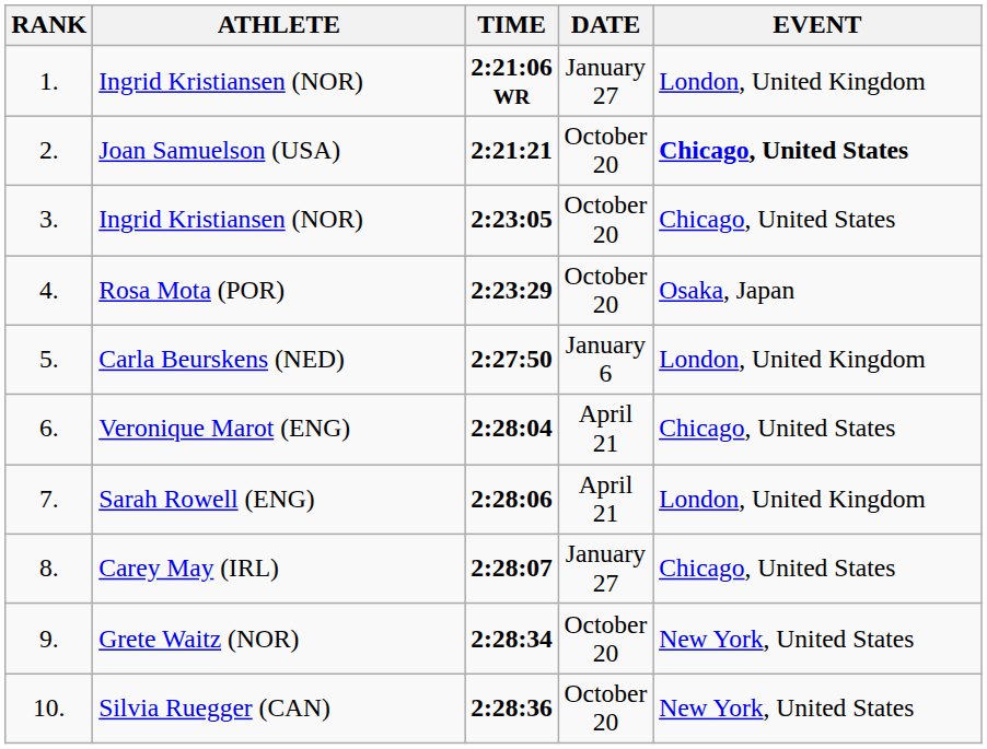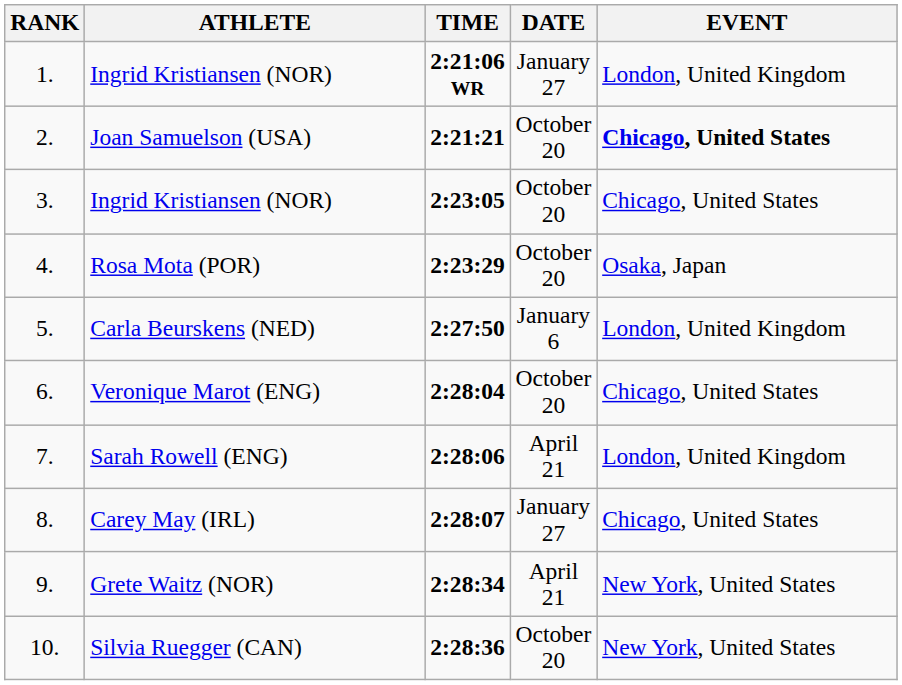 <table class="wikitable sortable">
 <tr>
 <th>RANK</th>
 <th align="left" style="width: 18em">ATHLETE</th>
 <th>TIME</th>
 <th>DATE</th>
 <th style="width: 16em">EVENT</th>
 </tr>
 <tr>
 <td align="center">1.</td>
 <td> <a href='#'>Ingrid Kristiansen</a> (NOR)</td>
 <td align="center"><strong>2:21:06</strong> <small><strong>WR</strong></small></td>
 <td align="center">January 27</td>
 <td><a href='#'>London</a>, United Kingdom</td>
 </tr>
 <tr>
 <td align="center">2.</td>
 <td> <a href='#'>Joan Samuelson</a> (USA)</td>
 <td align="center"><strong>2:21:21</strong></td>
 <td align="center">October 20</td>
 <td><strong><a href='#'>Chicago</a>, United States</strong></td>
 </tr>
 <tr>
 <td align="center">3.</td>
 <td> <a href='#'>Ingrid Kristiansen</a> (NOR)</td>
 <td align="center"><strong>2:23:05</strong></td>
 <td align="center">October 20</td>
 <td><a href='#'>Chicago</a>, United States</td>
 </tr>
 <tr>
 <td align="center">4.</td>
 <td> <a href='#'>Rosa Mota</a> (POR)</td>
 <td align="center"><strong>2:23:29</strong></td>
 <td align="center">October 20</td>
 <td><a href='#'>Osaka</a>, Japan</td>
 </tr>
 <tr>
 <td align="center">5.</td>
 <td> <a href='#'>Carla Beurskens</a> (NED)</td>
 <td align="center"><strong>2:27:50</strong></td>
 <td align="center">January 6</td>
 <td><a href='#'>London</a>, United Kingdom</td>
 </tr>
 <tr>
 <td align="center">6.</td>
 <td> <a href='#'>Veronique Marot</a> (ENG)</td>
 <td align="center"><strong>2:28:04</strong></td>
-<td align="center">April 21</td>
+<td align="center">October 20</td>
 <td><a href='#'>Chicago</a>, United States</td>
 </tr>
 <tr>
 <td align="center">7.</td>
 <td> <a href='#'>Sarah Rowell</a> (ENG)</td>
 <td align="center"><strong>2:28:06</strong></td>
 <td align="center">April 21</td>
 <td><a href='#'>London</a>, United Kingdom</td>
 </tr>
 <tr>
 <td align="center">8.</td>
 <td> <a href='#'>Carey May</a> (IRL)</td>
 <td align="center"><strong>2:28:07</strong></td>
 <td align="center">January 27</td>
 <td><a href='#'>Chicago</a>, United States</td>
 </tr>
 <tr>
 <td align="center">9.</td>
 <td> <a href='#'>Grete Waitz</a> (NOR)</td>
 <td align="center"><strong>2:28:34</strong></td>
-<td align="center">October 20</td>
+<td align="center">April 21</td>
 <td><a href='#'>New York</a>, United States</td>
 </tr>
 <tr>
 <td align="center">10.</td>
 <td> <a href='#'>Silvia Ruegger</a> (CAN)</td>
 <td align="center"><strong>2:28:36</strong></td>
 <td align="center">October 20</td>
 <td><a href='#'>New York</a>, United States</td>
 </tr>
 </table>
